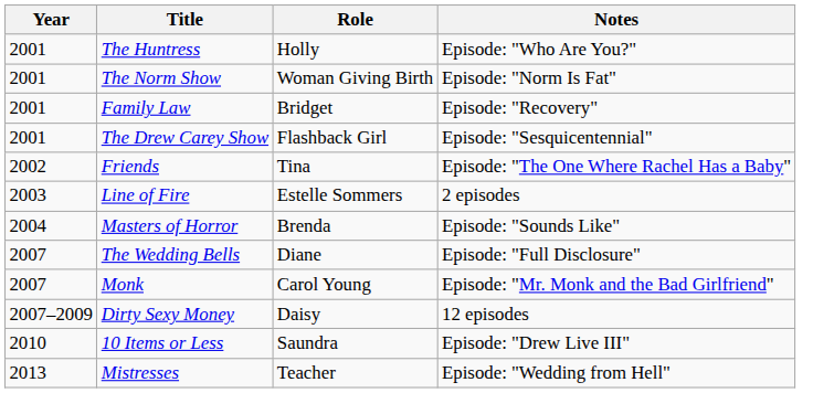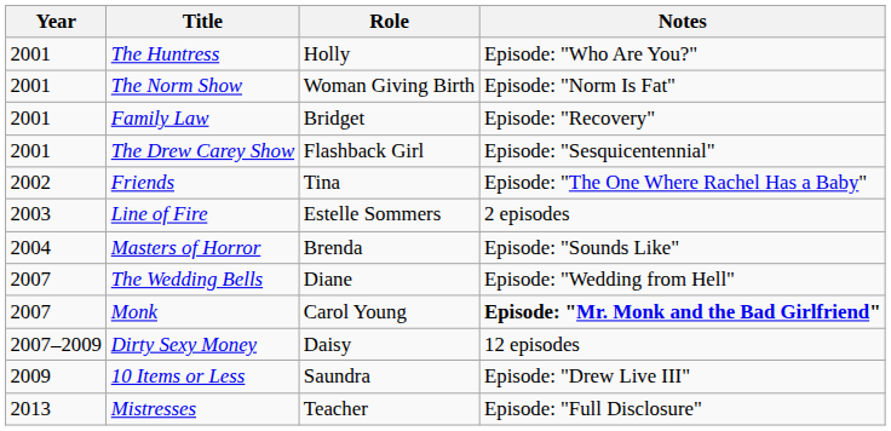 <table class="wikitable sortable">
 <tr>
 <th>Year</th>
 <th>Title</th>
 <th>Role</th>
 <th>Notes</th>
 </tr>
 <tr>
 <td>2001</td>
 <td><a href='#'><em>The Huntress</em></a></td>
 <td>Holly</td>
 <td>Episode: "Who Are You?"</td>
 </tr>
 <tr>
 <td>2001</td>
 <td><em><a href='#'>The Norm Show</a></em></td>
 <td>Woman Giving Birth</td>
 <td>Episode: "Norm Is Fat"</td>
 </tr>
 <tr>
 <td>2001</td>
 <td><a href='#'><em>Family Law</em></a></td>
 <td>Bridget</td>
 <td>Episode: "Recovery"</td>
 </tr>
 <tr>
 <td>2001</td>
 <td><em><a href='#'>The Drew Carey Show</a></em></td>
 <td>Flashback Girl</td>
 <td>Episode: "Sesquicentennial"</td>
 </tr>
 <tr>
 <td>2002</td>
 <td><em><a href='#'>Friends</a></em></td>
 <td>Tina</td>
 <td>Episode: "<a href='#'>The One Where Rachel Has a Baby</a>"</td>
 </tr>
 <tr>
 <td>2003</td>
 <td><a href='#'><em>Line of Fire</em></a></td>
 <td>Estelle Sommers</td>
 <td>2 episodes</td>
 </tr>
 <tr>
 <td>2004</td>
 <td><em><a href='#'>Masters of Horror</a></em></td>
 <td>Brenda</td>
 <td>Episode: "Sounds Like"</td>
 </tr>
 <tr>
 <td>2007</td>
 <td><em><a href='#'>The Wedding Bells</a></em></td>
 <td>Diane</td>
-<td>Episode: "Full Disclosure"</td>
+<td>Episode: "Wedding from Hell"</td>
 </tr>
 <tr>
 <td>2007</td>
 <td><a href='#'><em>Monk</em></a></td>
 <td>Carol Young</td>
-<td>Episode: "<a href='#'>Mr. Monk and the Bad Girlfriend</a>"</td>
+<td><strong>Episode: "<a href='#'>Mr. Monk and the Bad Girlfriend</a>"</strong></td>
 </tr>
 <tr>
 <td>2007–2009</td>
 <td><em><a href='#'>Dirty Sexy Money</a></em></td>
 <td>Daisy</td>
 <td>12 episodes</td>
 </tr>
 <tr>
-<td>2010</td>
+<td>2009</td>
 <td><a href='#'><em>10 Items or Less</em></a></td>
 <td>Saundra</td>
 <td>Episode: "Drew Live III"</td>
 </tr>
 <tr>
 <td>2013</td>
 <td><a href='#'><em>Mistresses</em></a></td>
 <td>Teacher</td>
-<td>Episode: "Wedding from Hell"</td>
+<td>Episode: "Full Disclosure"</td>
 </tr>
 </table>
